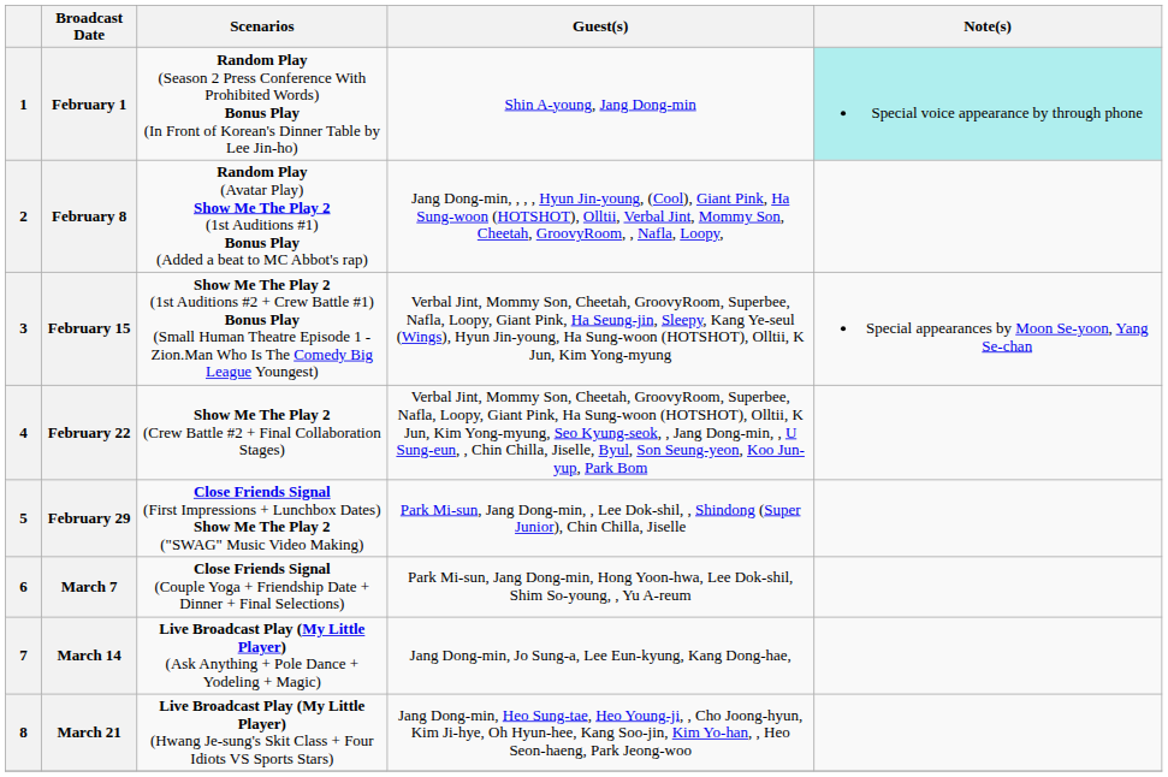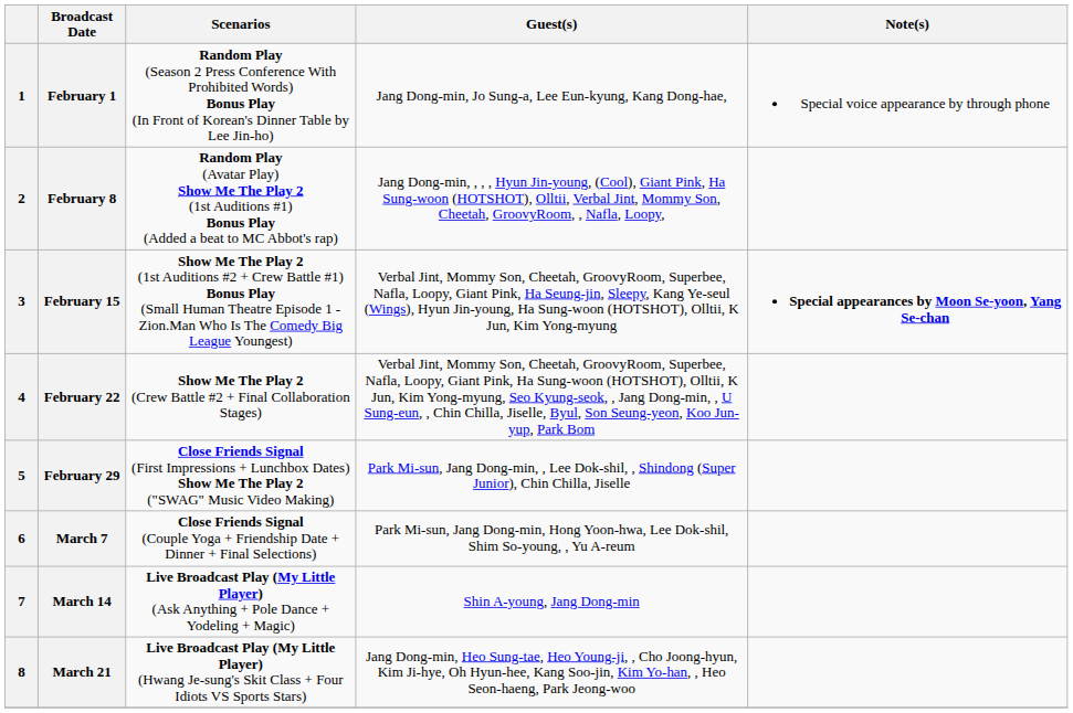 <table Class ="wikitable" style="text-align:center">
 <tr>
 <th width="30"></th>
 <th width="90">Broadcast Date</th>
 <th width="250">Scenarios</th>
 <th width="430">Guest(s)</th>
 <th width="350">Note(s)</th>
 </tr>
 <tr>
 <th>1</th>
 <th>February 1</th>
 <td><strong>Random Play</strong><br>(Season 2 Press Conference With Prohibited Words)<br><strong>Bonus Play</strong><br>(In Front of Korean's Dinner Table by Lee Jin-ho)</td>
-<td><a href='#'>Shin A-young</a>, <a href='#'>Jang Dong-min</a></td>
-<td style="background: paleturquoise;"><br><ul><li>Special voice appearance by  through phone</li></ul></td>
+<td>Jang Dong-min, Jo Sung-a, Lee Eun-kyung, Kang Dong-hae, </td>
+<td><br><ul><li>Special voice appearance by  through phone</li></ul></td>
 </tr>
 <tr>
 <th>2</th>
 <th>February 8</th>
 <td><strong>Random Play</strong><br>(Avatar Play)<br><strong><a href='#'>Show Me The Play 2</a></strong><br>(1st Auditions #1)<br><strong>Bonus Play</strong><br>(Added a beat to MC Abbot's rap)</td>
 <td>Jang Dong-min, , , , <a href='#'>Hyun Jin-young</a>,  (<a href='#'>Cool</a>), <a href='#'>Giant Pink</a>, <a href='#'>Ha Sung-woon</a> (<a href='#'>HOTSHOT</a>), <a href='#'>Olltii</a>, <a href='#'>Verbal Jint</a>, <a href='#'>Mommy Son</a>, <a href='#'>Cheetah</a>, <a href='#'>GroovyRoom</a>, , <a href='#'>Nafla</a>, <a href='#'>Loopy</a>, </td>
 <td></td>
 </tr>
 <tr>
 <th>3</th>
 <th>February 15</th>
 <td><strong>Show Me The Play 2</strong><br>(1st Auditions #2 + Crew Battle #1)<br><strong>Bonus Play</strong><br>(Small Human Theatre Episode 1 - Zion.Man Who Is The <a href='#'>Comedy Big League</a> Youngest)</td>
 <td>Verbal Jint, Mommy Son, Cheetah, GroovyRoom, Superbee, Nafla, Loopy, Giant Pink, <a href='#'>Ha Seung-jin</a>, <a href='#'>Sleepy</a>, Kang Ye-seul (<a href='#'>Wings</a>), Hyun Jin-young, Ha Sung-woon (HOTSHOT), Olltii, K Jun, Kim Yong-myung</td>
-<td><br><ul><li>Special appearances by <a href='#'>Moon Se-yoon</a>, <a href='#'>Yang Se-chan</a></li></ul></td>
+<td><strong><br><ul><li>Special appearances by <a href='#'>Moon Se-yoon</a>, <a href='#'>Yang Se-chan</a></li></ul></strong></td>
 </tr>
 <tr>
 <th>4</th>
 <th>February 22</th>
 <td><strong>Show Me The Play 2</strong><br>(Crew Battle #2 + Final Collaboration Stages)</td>
 <td>Verbal Jint, Mommy Son, Cheetah, GroovyRoom, Superbee, Nafla, Loopy, Giant Pink, Ha Sung-woon (HOTSHOT), Olltii, K Jun, Kim Yong-myung, <a href='#'>Seo Kyung-seok</a>, , Jang Dong-min, , <a href='#'>U Sung-eun</a>, , Chin Chilla, Jiselle, <a href='#'>Byul</a>, <a href='#'>Son Seung-yeon</a>, <a href='#'>Koo Jun-yup</a>, <a href='#'>Park Bom</a></td>
 <td></td>
 </tr>
 <tr>
 <th>5</th>
 <th>February 29</th>
 <td><strong><a href='#'>Close Friends Signal</a></strong><br>(First Impressions + Lunchbox Dates)<br><strong>Show Me The Play 2</strong><br>("SWAG" Music Video Making)</td>
 <td><a href='#'>Park Mi-sun</a>, Jang Dong-min, , Lee Dok-shil, , <a href='#'>Shindong</a> (<a href='#'>Super Junior</a>), Chin Chilla, Jiselle</td>
 <td></td>
 </tr>
 <tr>
 <th>6</th>
 <th>March 7</th>
 <td><strong>Close Friends Signal</strong><br>(Couple Yoga + Friendship Date + Dinner + Final Selections)</td>
 <td>Park Mi-sun, Jang Dong-min, Hong Yoon-hwa, Lee Dok-shil, Shim So-young, , Yu A-reum</td>
 <td></td>
 </tr>
 <tr>
 <th>7</th>
 <th>March 14</th>
 <td><strong>Live Broadcast Play (<a href='#'>My Little Player</a>)</strong><br>(Ask Anything + Pole Dance + Yodeling + Magic)</td>
-<td>Jang Dong-min, Jo Sung-a, Lee Eun-kyung, Kang Dong-hae, </td>
+<td><a href='#'>Shin A-young</a>, <a href='#'>Jang Dong-min</a></td>
 <td></td>
 </tr>
 <tr>
 <th>8</th>
 <th>March 21</th>
 <td><strong>Live Broadcast Play (My Little Player)</strong><br>(Hwang Je-sung's Skit Class + Four Idiots VS Sports Stars)</td>
 <td>Jang Dong-min, <a href='#'>Heo Sung-tae</a>, <a href='#'>Heo Young-ji</a>, , Cho Joong-hyun, Kim Ji-hye, Oh Hyun-hee, Kang Soo-jin, <a href='#'>Kim Yo-han</a>, , Heo Seon-haeng, Park Jeong-woo</td>
 <td></td>
 </tr>
 <tr>
 </tr>
 </table>
